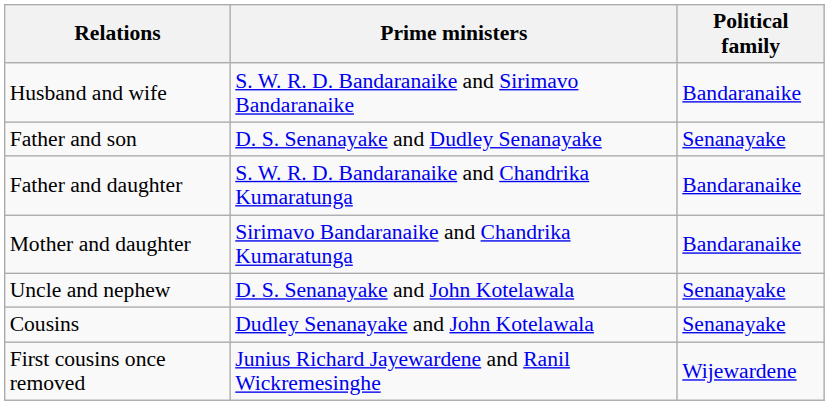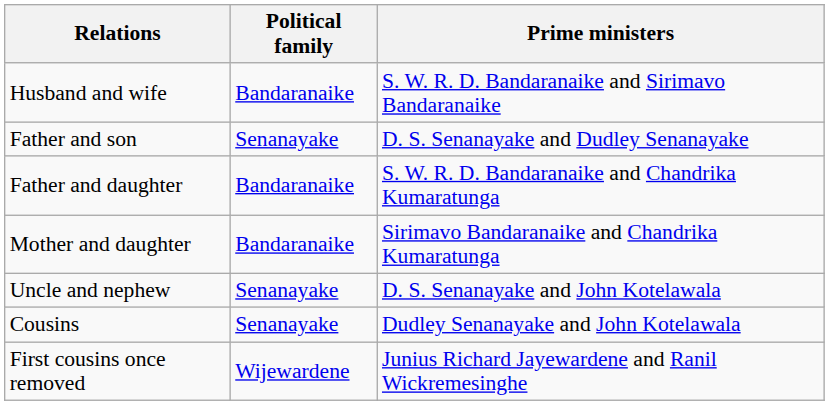 <table class="wikitable sortable" style="text-align: left; font-size: 100%;">
 <tr>
 <th>Relations</th>
+<th>Political family</th>
 <th>Prime ministers</th>
-<th>Political family</th>
 </tr>
 <tr>
 <td>Husband and wife</td>
+<td><a href='#'>Bandaranaike</a></td>
 <td><a href='#'>S. W. R. D. Bandaranaike</a> and <a href='#'>Sirimavo Bandaranaike</a></td>
-<td><a href='#'>Bandaranaike</a></td>
 </tr>
 <tr>
 <td>Father and son</td>
+<td><a href='#'>Senanayake</a></td>
 <td><a href='#'>D. S. Senanayake</a> and <a href='#'>Dudley Senanayake</a></td>
-<td><a href='#'>Senanayake</a></td>
 </tr>
 <tr>
 <td>Father and daughter</td>
+<td><a href='#'>Bandaranaike</a></td>
 <td><a href='#'>S. W. R. D. Bandaranaike</a> and <a href='#'>Chandrika Kumaratunga</a></td>
-<td><a href='#'>Bandaranaike</a></td>
 </tr>
 <tr>
 <td>Mother and daughter</td>
+<td><a href='#'>Bandaranaike</a></td>
 <td><a href='#'>Sirimavo Bandaranaike</a> and <a href='#'>Chandrika Kumaratunga</a></td>
-<td><a href='#'>Bandaranaike</a></td>
 </tr>
 <tr>
 <td>Uncle and nephew</td>
+<td><a href='#'>Senanayake</a></td>
 <td><a href='#'>D. S. Senanayake</a> and <a href='#'>John Kotelawala</a></td>
-<td><a href='#'>Senanayake</a></td>
 </tr>
 <tr>
 <td>Cousins</td>
+<td><a href='#'>Senanayake</a></td>
 <td><a href='#'>Dudley Senanayake</a> and <a href='#'>John Kotelawala</a></td>
-<td><a href='#'>Senanayake</a></td>
 </tr>
 <tr>
 <td>First cousins once removed</td>
+<td><a href='#'>Wijewardene</a></td>
 <td><a href='#'>Junius Richard Jayewardene</a> and <a href='#'>Ranil Wickremesinghe</a></td>
-<td><a href='#'>Wijewardene</a></td>
 </tr>
 </table>
